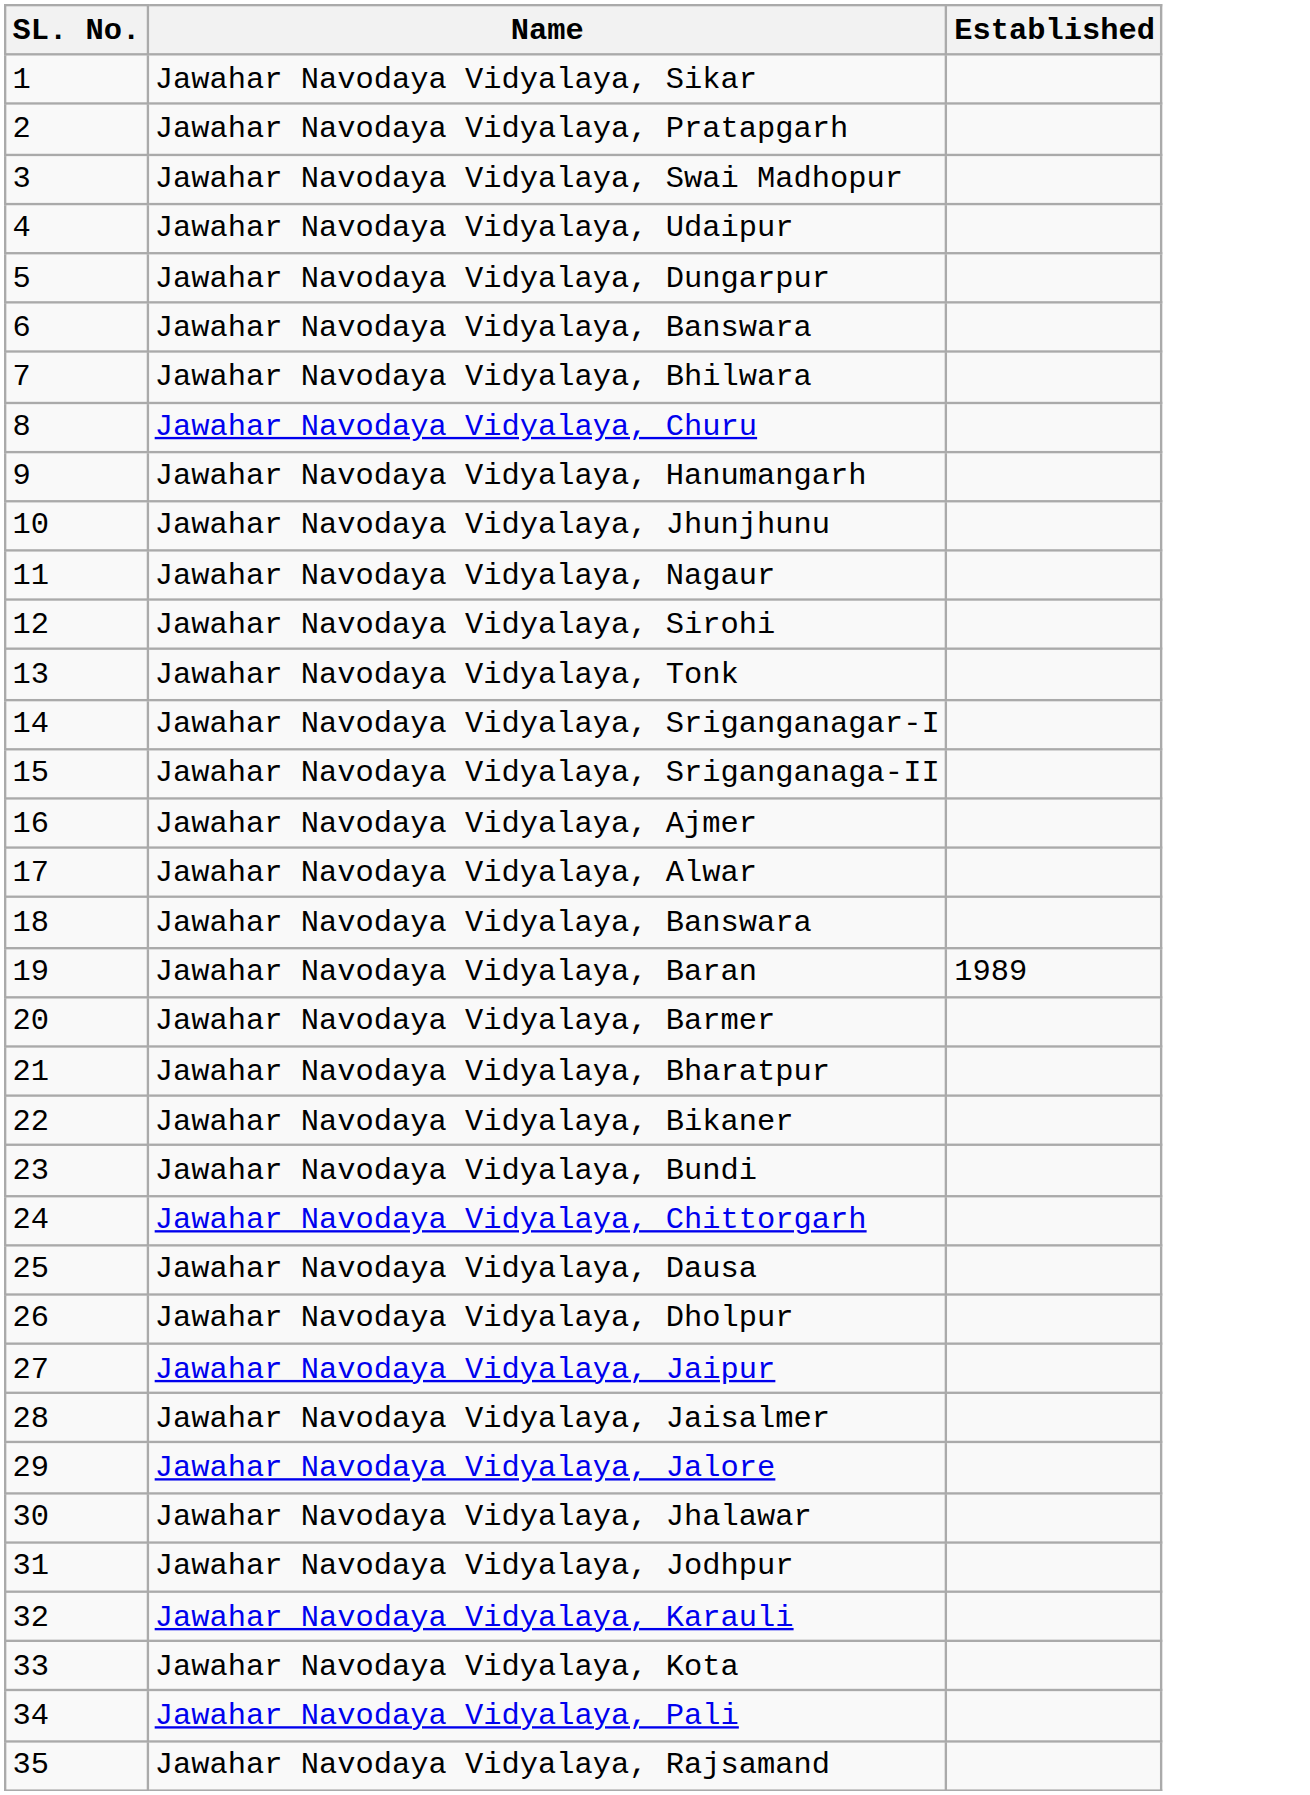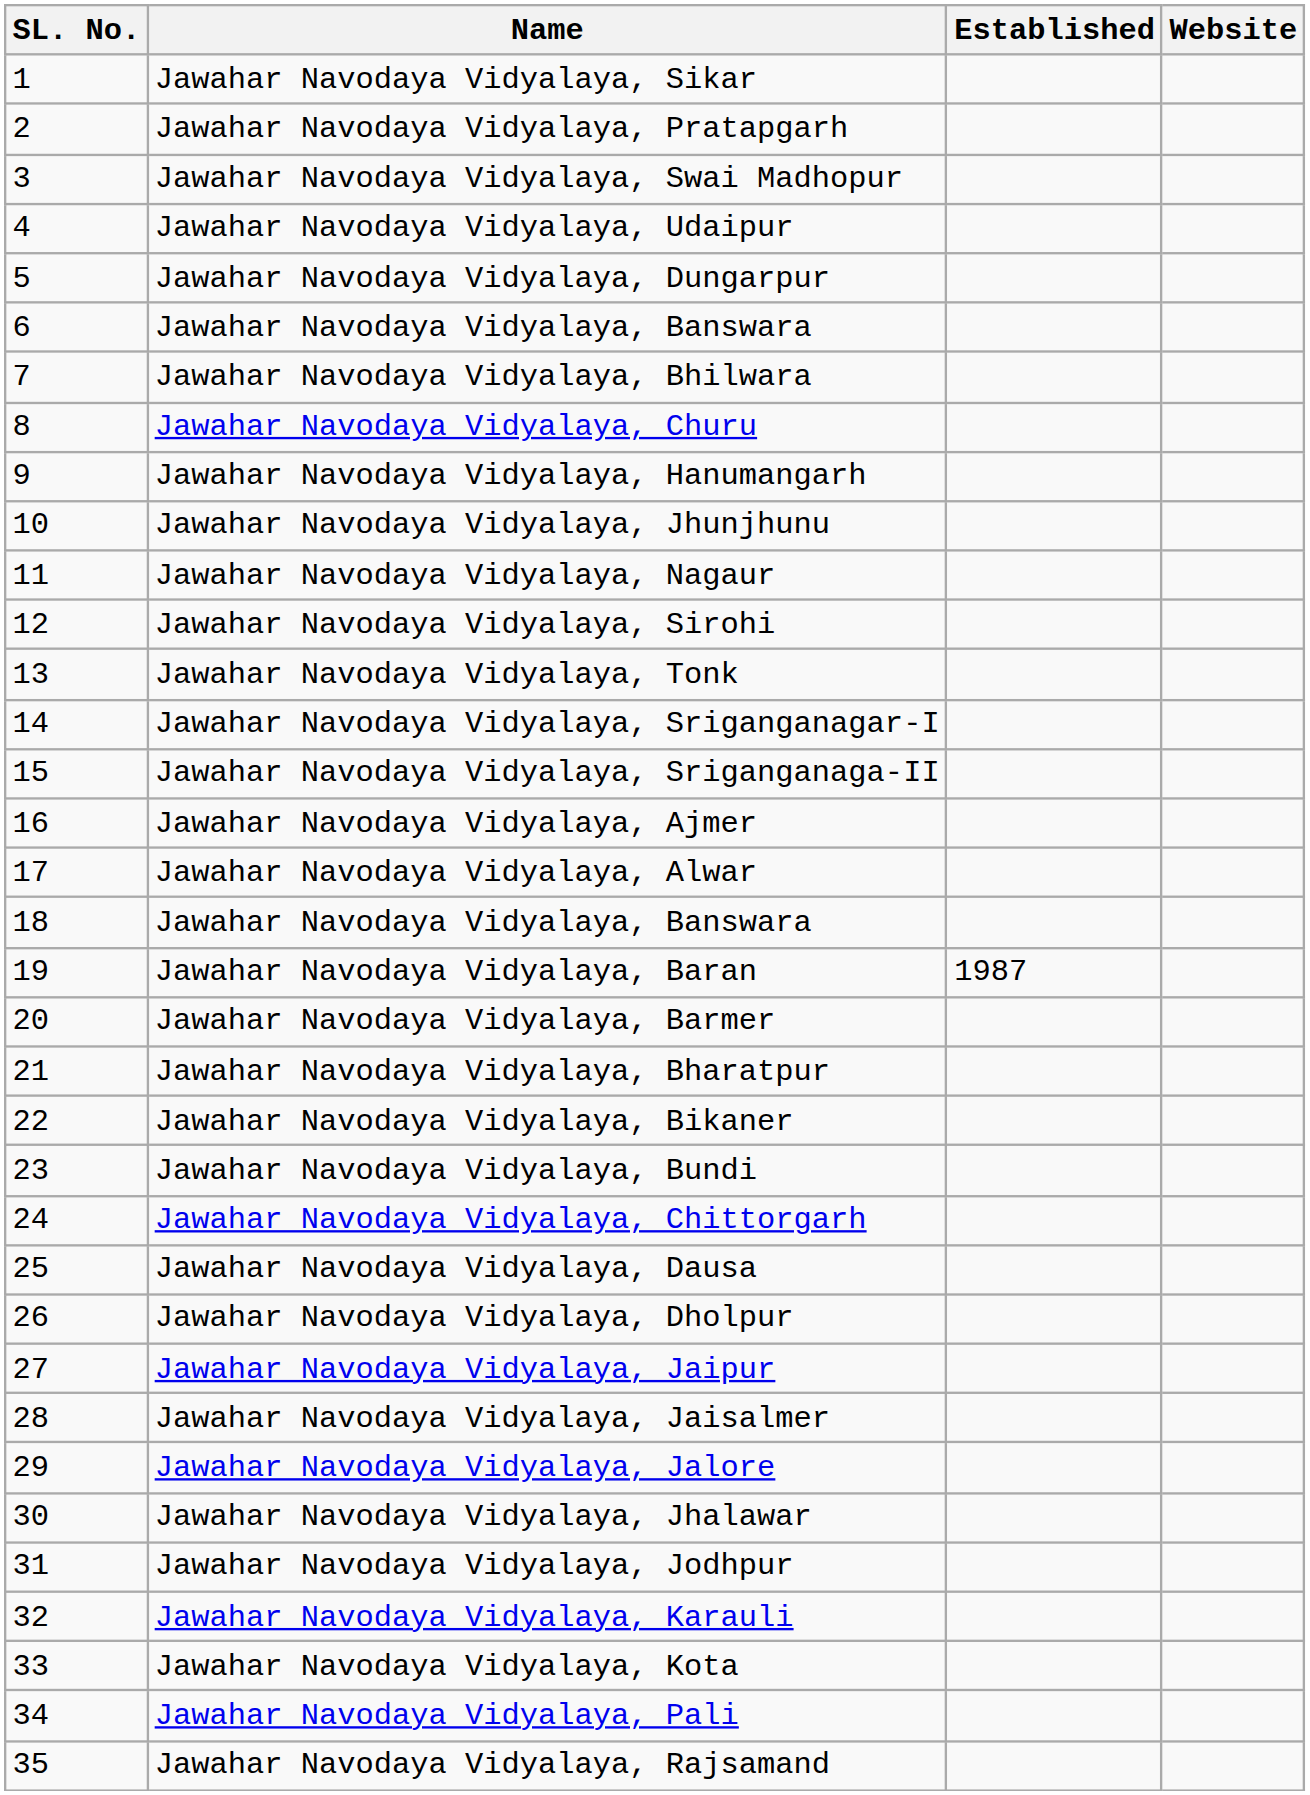 <table class="wikitable sortable mw-collapsible">
 <tr>
 <th>SL. No.</th>
 <th>Name</th>
 <th>Established</th>
+<th>Website</th>
 </tr>
 <tr>
 <td>1</td>
 <td>Jawahar Navodaya Vidyalaya, Sikar</td>
+<td></td>
 <td></td>
 </tr>
 <tr>
 <td>2</td>
 <td>Jawahar Navodaya Vidyalaya, Pratapgarh</td>
 <td></td>
+<td></td>
 </tr>
 <tr>
 <td>3</td>
 <td>Jawahar Navodaya Vidyalaya, Swai Madhopur</td>
+<td></td>
 <td></td>
 </tr>
 <tr>
 <td>4</td>
 <td>Jawahar Navodaya Vidyalaya, Udaipur</td>
 <td></td>
+<td></td>
 </tr>
 <tr>
 <td>5</td>
 <td>Jawahar Navodaya Vidyalaya, Dungarpur</td>
+<td></td>
 <td></td>
 </tr>
 <tr>
 <td>6</td>
 <td>Jawahar Navodaya Vidyalaya, Banswara</td>
 <td></td>
+<td></td>
 </tr>
 <tr>
 <td>7</td>
 <td>Jawahar Navodaya Vidyalaya, Bhilwara</td>
+<td></td>
 <td></td>
 </tr>
 <tr>
 <td>8</td>
 <td><a href='#'>Jawahar Navodaya Vidyalaya, Churu</a></td>
 <td></td>
+<td></td>
 </tr>
 <tr>
 <td>9</td>
 <td>Jawahar Navodaya Vidyalaya, Hanumangarh</td>
+<td></td>
 <td></td>
 </tr>
 <tr>
 <td>10</td>
 <td>Jawahar Navodaya Vidyalaya, Jhunjhunu</td>
 <td></td>
+<td></td>
 </tr>
 <tr>
 <td>11</td>
 <td>Jawahar Navodaya Vidyalaya, Nagaur</td>
+<td></td>
 <td></td>
 </tr>
 <tr>
 <td>12</td>
 <td>Jawahar Navodaya Vidyalaya, Sirohi</td>
 <td></td>
+<td></td>
 </tr>
 <tr>
 <td>13</td>
 <td>Jawahar Navodaya Vidyalaya, Tonk</td>
+<td></td>
 <td></td>
 </tr>
 <tr>
 <td>14</td>
 <td>Jawahar Navodaya Vidyalaya, Sriganganagar-I</td>
 <td></td>
+<td></td>
 </tr>
 <tr>
 <td>15</td>
 <td>Jawahar Navodaya Vidyalaya, Sriganganaga-II</td>
+<td></td>
 <td></td>
 </tr>
 <tr>
 <td>16</td>
 <td>Jawahar Navodaya Vidyalaya, Ajmer</td>
 <td></td>
+<td></td>
 </tr>
 <tr>
 <td>17</td>
 <td>Jawahar Navodaya Vidyalaya, Alwar</td>
+<td></td>
 <td></td>
 </tr>
 <tr>
 <td>18</td>
 <td>Jawahar Navodaya Vidyalaya, Banswara</td>
 <td></td>
+<td></td>
 </tr>
 <tr>
 <td>19</td>
 <td>Jawahar Navodaya Vidyalaya, Baran</td>
-<td>1989</td>
+<td>1987</td>
+<td></td>
 </tr>
 <tr>
 <td>20</td>
 <td>Jawahar Navodaya Vidyalaya, Barmer</td>
+<td></td>
 <td></td>
 </tr>
 <tr>
 <td>21</td>
 <td>Jawahar Navodaya Vidyalaya, Bharatpur</td>
 <td></td>
+<td></td>
 </tr>
 <tr>
 <td>22</td>
 <td>Jawahar Navodaya Vidyalaya, Bikaner</td>
+<td></td>
 <td></td>
 </tr>
 <tr>
 <td>23</td>
 <td>Jawahar Navodaya Vidyalaya, Bundi</td>
 <td></td>
+<td></td>
 </tr>
 <tr>
 <td>24</td>
 <td><a href='#'>Jawahar Navodaya Vidyalaya, Chittorgarh</a></td>
+<td></td>
 <td></td>
 </tr>
 <tr>
 <td>25</td>
 <td>Jawahar Navodaya Vidyalaya, Dausa</td>
 <td></td>
+<td></td>
 </tr>
 <tr>
 <td>26</td>
 <td>Jawahar Navodaya Vidyalaya, Dholpur</td>
+<td></td>
 <td></td>
 </tr>
 <tr>
 <td>27</td>
 <td><a href='#'>Jawahar Navodaya Vidyalaya, Jaipur</a></td>
 <td></td>
+<td></td>
 </tr>
 <tr>
 <td>28</td>
 <td>Jawahar Navodaya Vidyalaya, Jaisalmer</td>
+<td></td>
 <td></td>
 </tr>
 <tr>
 <td>29</td>
 <td><a href='#'>Jawahar Navodaya Vidyalaya, Jalore</a></td>
 <td></td>
+<td></td>
 </tr>
 <tr>
 <td>30</td>
 <td>Jawahar Navodaya Vidyalaya, Jhalawar</td>
+<td></td>
 <td></td>
 </tr>
 <tr>
 <td>31</td>
 <td>Jawahar Navodaya Vidyalaya, Jodhpur</td>
 <td></td>
+<td></td>
 </tr>
 <tr>
 <td>32</td>
 <td><a href='#'>Jawahar Navodaya Vidyalaya, Karauli</a></td>
+<td></td>
 <td></td>
 </tr>
 <tr>
 <td>33</td>
 <td>Jawahar Navodaya Vidyalaya, Kota</td>
 <td></td>
+<td></td>
 </tr>
 <tr>
 <td>34</td>
 <td><a href='#'>Jawahar Navodaya Vidyalaya, Pali</a></td>
+<td></td>
 <td></td>
 </tr>
 <tr>
 <td>35</td>
 <td>Jawahar Navodaya Vidyalaya, Rajsamand</td>
 <td></td>
+<td></td>
 </tr>
 </table>
